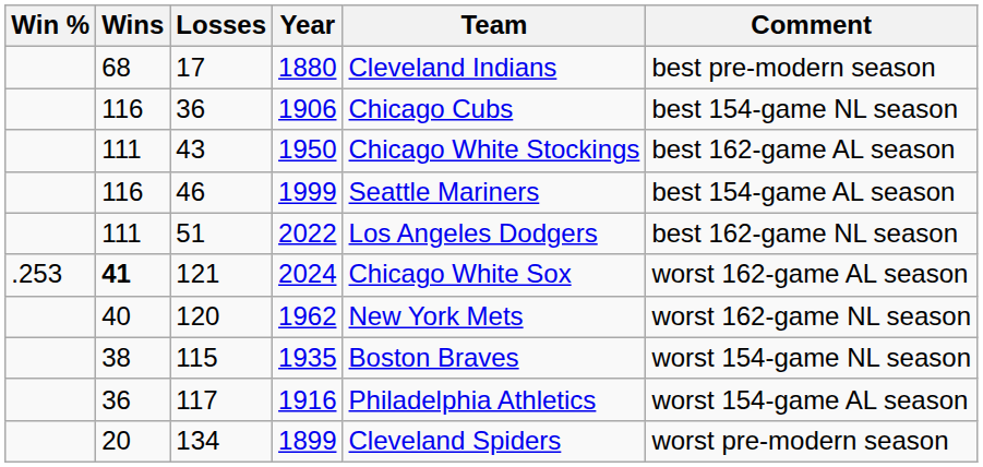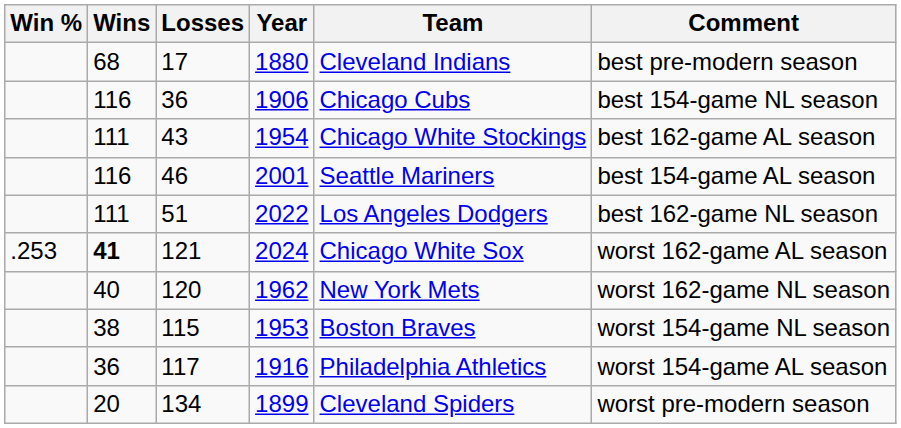 <table class="wikitable sortable">
 <tr>
 <th>Win %</th>
 <th>Wins</th>
 <th>Losses</th>
 <th>Year</th>
 <th>Team</th>
 <th class=unsortable>Comment</th>
 </tr>
 <tr>
 <td></td>
 <td>68</td>
 <td>17</td>
 <td><a href='#'>1880</a></td>
 <td><a href='#'>Cleveland Indians</a></td>
 <td>best pre-modern season</td>
 </tr>
 <tr>
 <td></td>
 <td>116</td>
 <td>36</td>
 <td><a href='#'>1906</a></td>
 <td><a href='#'>Chicago Cubs</a></td>
 <td>best 154-game NL season</td>
 </tr>
 <tr>
 <td></td>
 <td>111</td>
 <td>43</td>
-<td><a href='#'>1950</a></td>
+<td><a href='#'>1954</a></td>
 <td><a href='#'>Chicago White Stockings</a></td>
 <td>best 162-game AL season</td>
 </tr>
 <tr>
 <td></td>
 <td>116</td>
 <td>46</td>
-<td><a href='#'>1999</a></td>
+<td><a href='#'>2001</a></td>
 <td><a href='#'>Seattle Mariners</a></td>
 <td>best 154-game AL season</td>
 </tr>
 <tr>
 <td></td>
 <td>111</td>
 <td>51</td>
 <td><a href='#'>2022</a></td>
 <td><a href='#'>Los Angeles Dodgers</a></td>
 <td>best 162-game NL season</td>
 </tr>
 <tr>
 <td>.253</td>
 <td><strong>41</strong></td>
 <td>121</td>
 <td><a href='#'>2024</a></td>
 <td><a href='#'>Chicago White Sox</a></td>
 <td>worst 162-game AL season</td>
 </tr>
 <tr>
 <td></td>
 <td>40</td>
 <td>120</td>
 <td><a href='#'>1962</a></td>
 <td><a href='#'>New York Mets</a></td>
 <td>worst 162-game NL season</td>
 </tr>
 <tr>
 <td></td>
 <td>38</td>
 <td>115</td>
-<td><a href='#'>1935</a></td>
+<td><a href='#'>1953</a></td>
 <td><a href='#'>Boston Braves</a></td>
 <td>worst 154-game NL season</td>
 </tr>
 <tr>
 <td></td>
 <td>36</td>
 <td>117</td>
 <td><a href='#'>1916</a></td>
 <td><a href='#'>Philadelphia Athletics</a></td>
 <td>worst 154-game AL season</td>
 </tr>
 <tr>
 <td></td>
 <td>20</td>
 <td>134</td>
 <td><a href='#'>1899</a></td>
 <td><a href='#'>Cleveland Spiders</a></td>
 <td>worst pre-modern season</td>
 </tr>
 </table>
